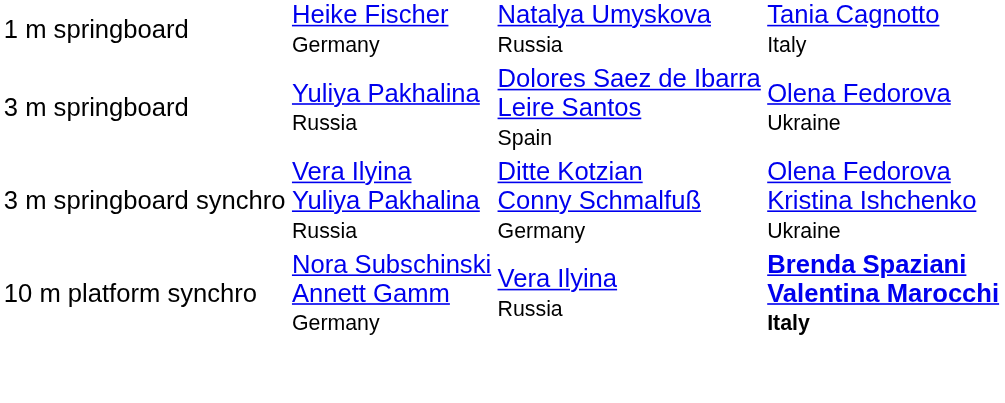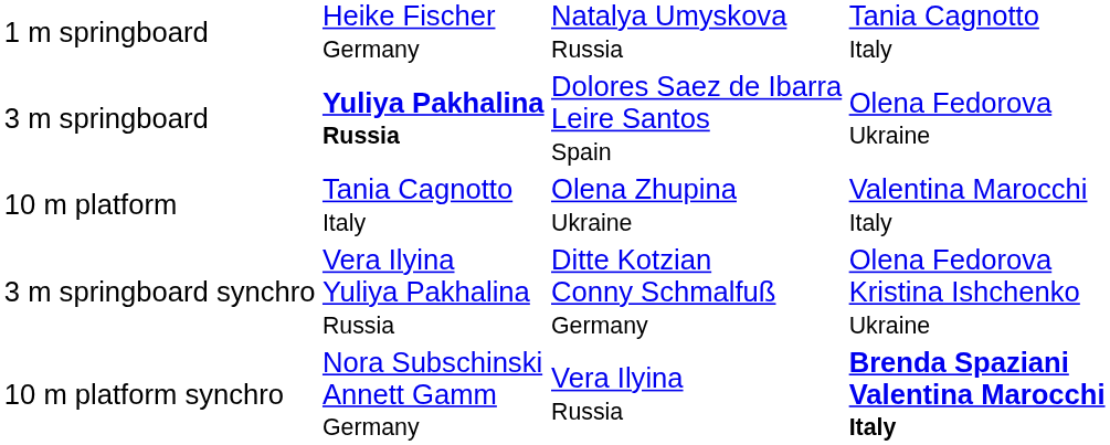 <table>
 <tr>
 <td>1 m springboard</td>
 <td> <a href='#'>Heike Fischer</a><br><small>Germany</small></td>
 <td> <a href='#'>Natalya Umyskova</a><br><small>Russia</small></td>
 <td> <a href='#'>Tania Cagnotto</a><br><small>Italy</small></td>
 </tr>
 <tr>
 <td>3 m springboard</td>
-<td> <a href='#'>Yuliya Pakhalina</a><br><small>Russia</small></td>
+<td><strong> <a href='#'>Yuliya Pakhalina</a><br><small>Russia</small></strong></td>
 <td> <a href='#'>Dolores Saez de Ibarra</a><br><a href='#'>Leire Santos</a><br><small>Spain</small></td>
 <td> <a href='#'>Olena Fedorova</a><br><small>Ukraine</small></td>
+</tr>
+<tr>
+<td>10 m platform</td>
+<td> <a href='#'>Tania Cagnotto</a><br><small>Italy</small></td>
+<td> <a href='#'>Olena Zhupina</a><br><small>Ukraine</small></td>
+<td> <a href='#'>Valentina Marocchi</a><br><small>Italy</small></td>
 </tr>
 <tr>
 <td>3 m springboard synchro</td>
 <td> <a href='#'>Vera Ilyina</a><br><a href='#'>Yuliya Pakhalina</a><br><small>Russia</small></td>
 <td> <a href='#'>Ditte Kotzian</a><br><a href='#'>Conny Schmalfuß</a><br><small>Germany</small></td>
 <td> <a href='#'>Olena Fedorova</a><br><a href='#'>Kristina Ishchenko</a><br><small>Ukraine</small></td>
 </tr>
 <tr>
 <td>10 m platform synchro</td>
 <td> <a href='#'>Nora Subschinski</a><br><a href='#'>Annett Gamm</a><br><small>Germany</small></td>
 <td> <a href='#'>Vera Ilyina</a><br><small>Russia</small></td>
 <td><strong> <a href='#'>Brenda Spaziani</a><br><a href='#'>Valentina Marocchi</a><br><small>Italy</small></strong></td>
 </tr>
 </table>
